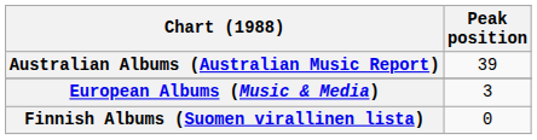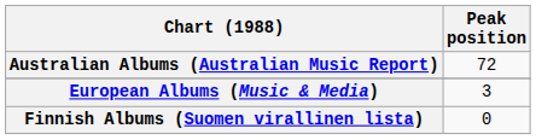 <table class="wikitable sortable plainrowheaders" style="text-align:center">
 <tr>
 <th scope="col">Chart (1988)</th>
 <th scope="col">Peak<br>position</th>
 </tr>
 <tr>
 <th scope="row">Australian Albums (<a href='#'>Australian Music Report</a>)</th>
-<td>39</td>
+<td>72</td>
 </tr>
 <tr>
 </tr>
 <tr>
 </tr>
 <tr>
 </tr>
 <tr>
 <th scope="row"><a href='#'>European Albums</a> (<em><a href='#'>Music & Media</a></em>)</th>
 <td>3</td>
 </tr>
 <tr>
 <th scope="row">Finnish Albums (<a href='#'>Suomen virallinen lista</a>)</th>
 <td>0</td>
 </tr>
 <tr>
 </tr>
 <tr>
 </tr>
 <tr>
 </tr>
 <tr>
 </tr>
 <tr>
 </tr>
 <tr>
 </tr>
 <tr>
 </tr>
 </table>
